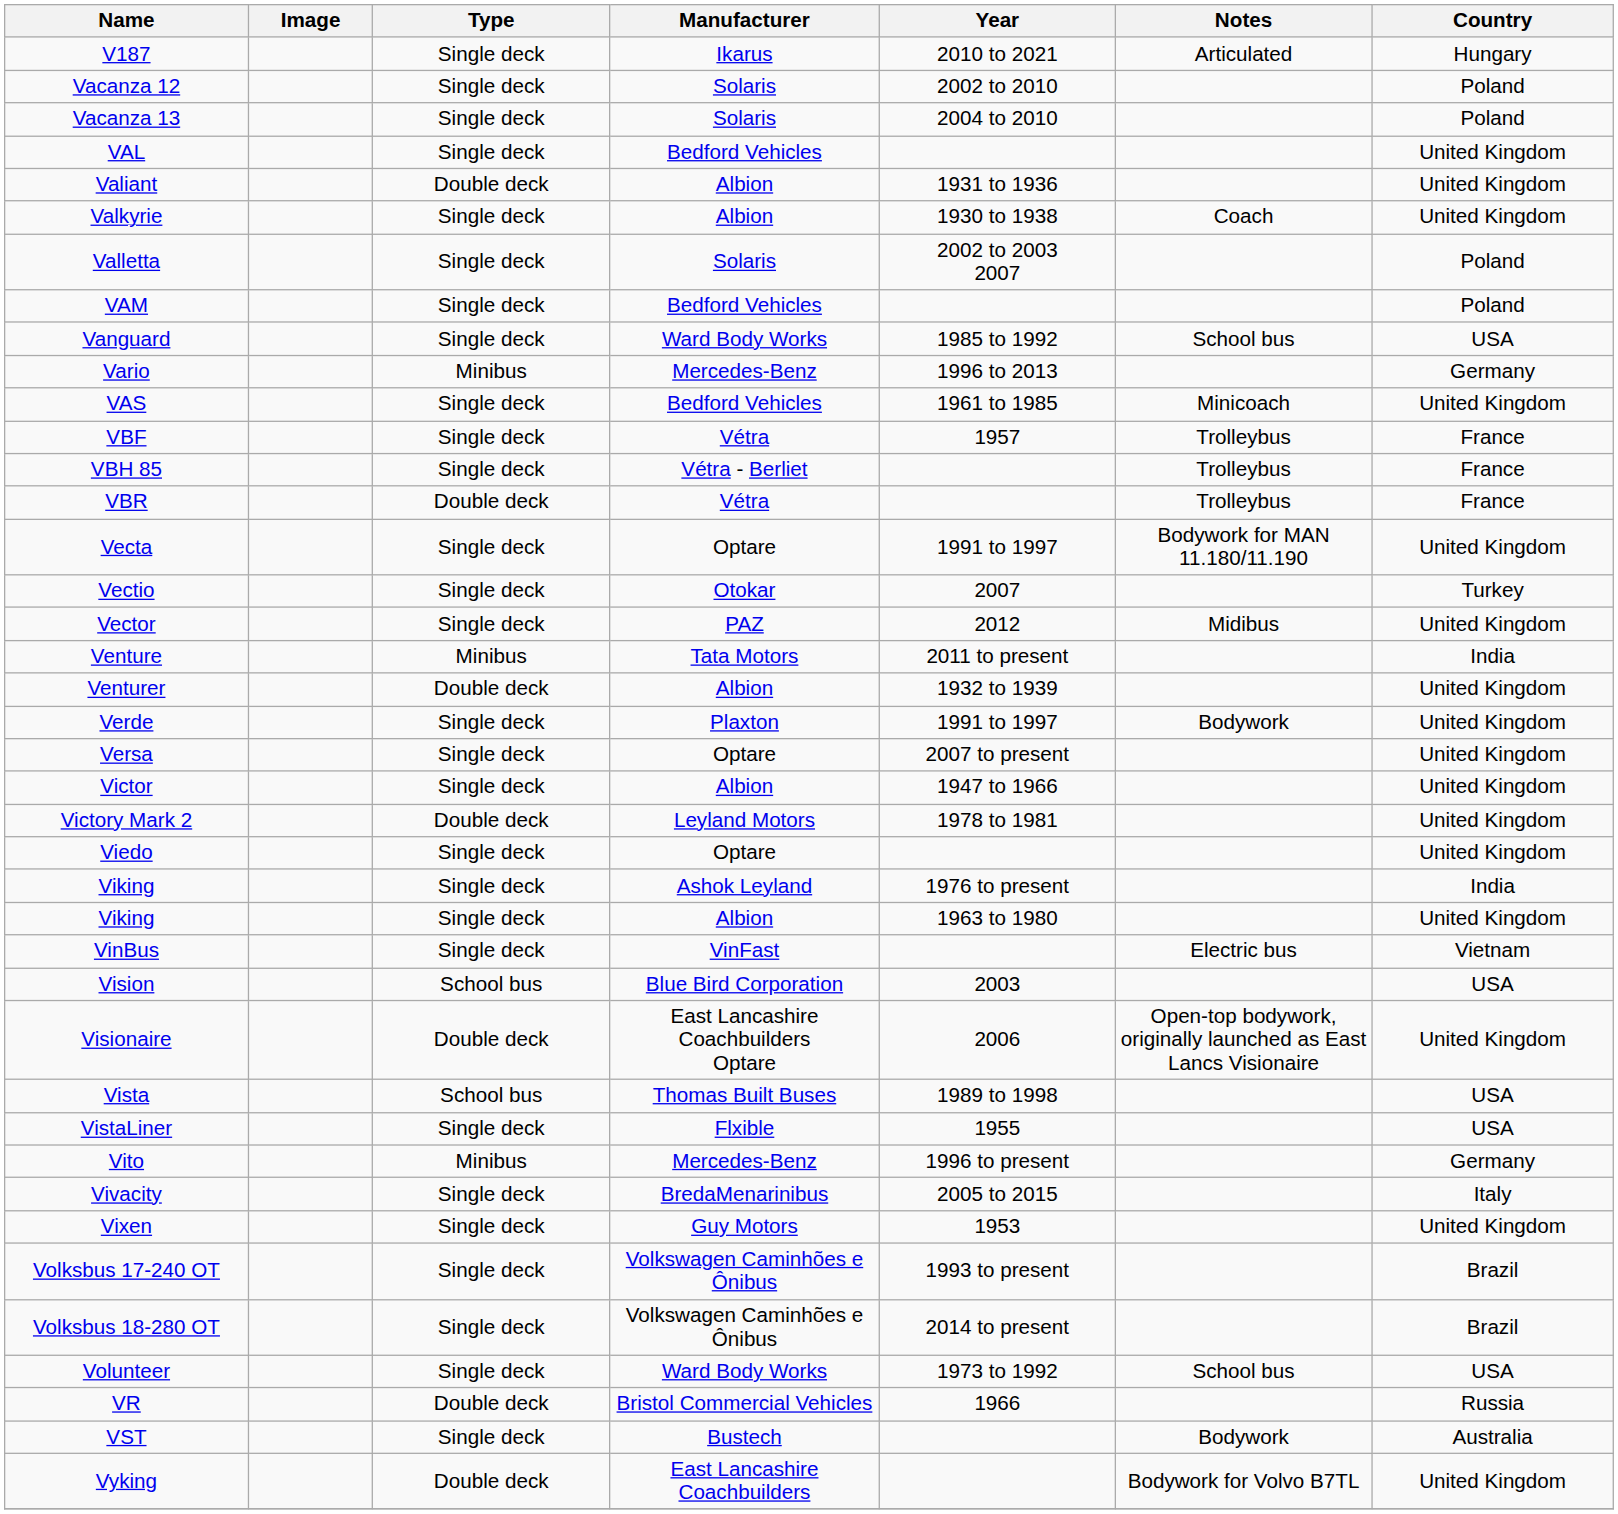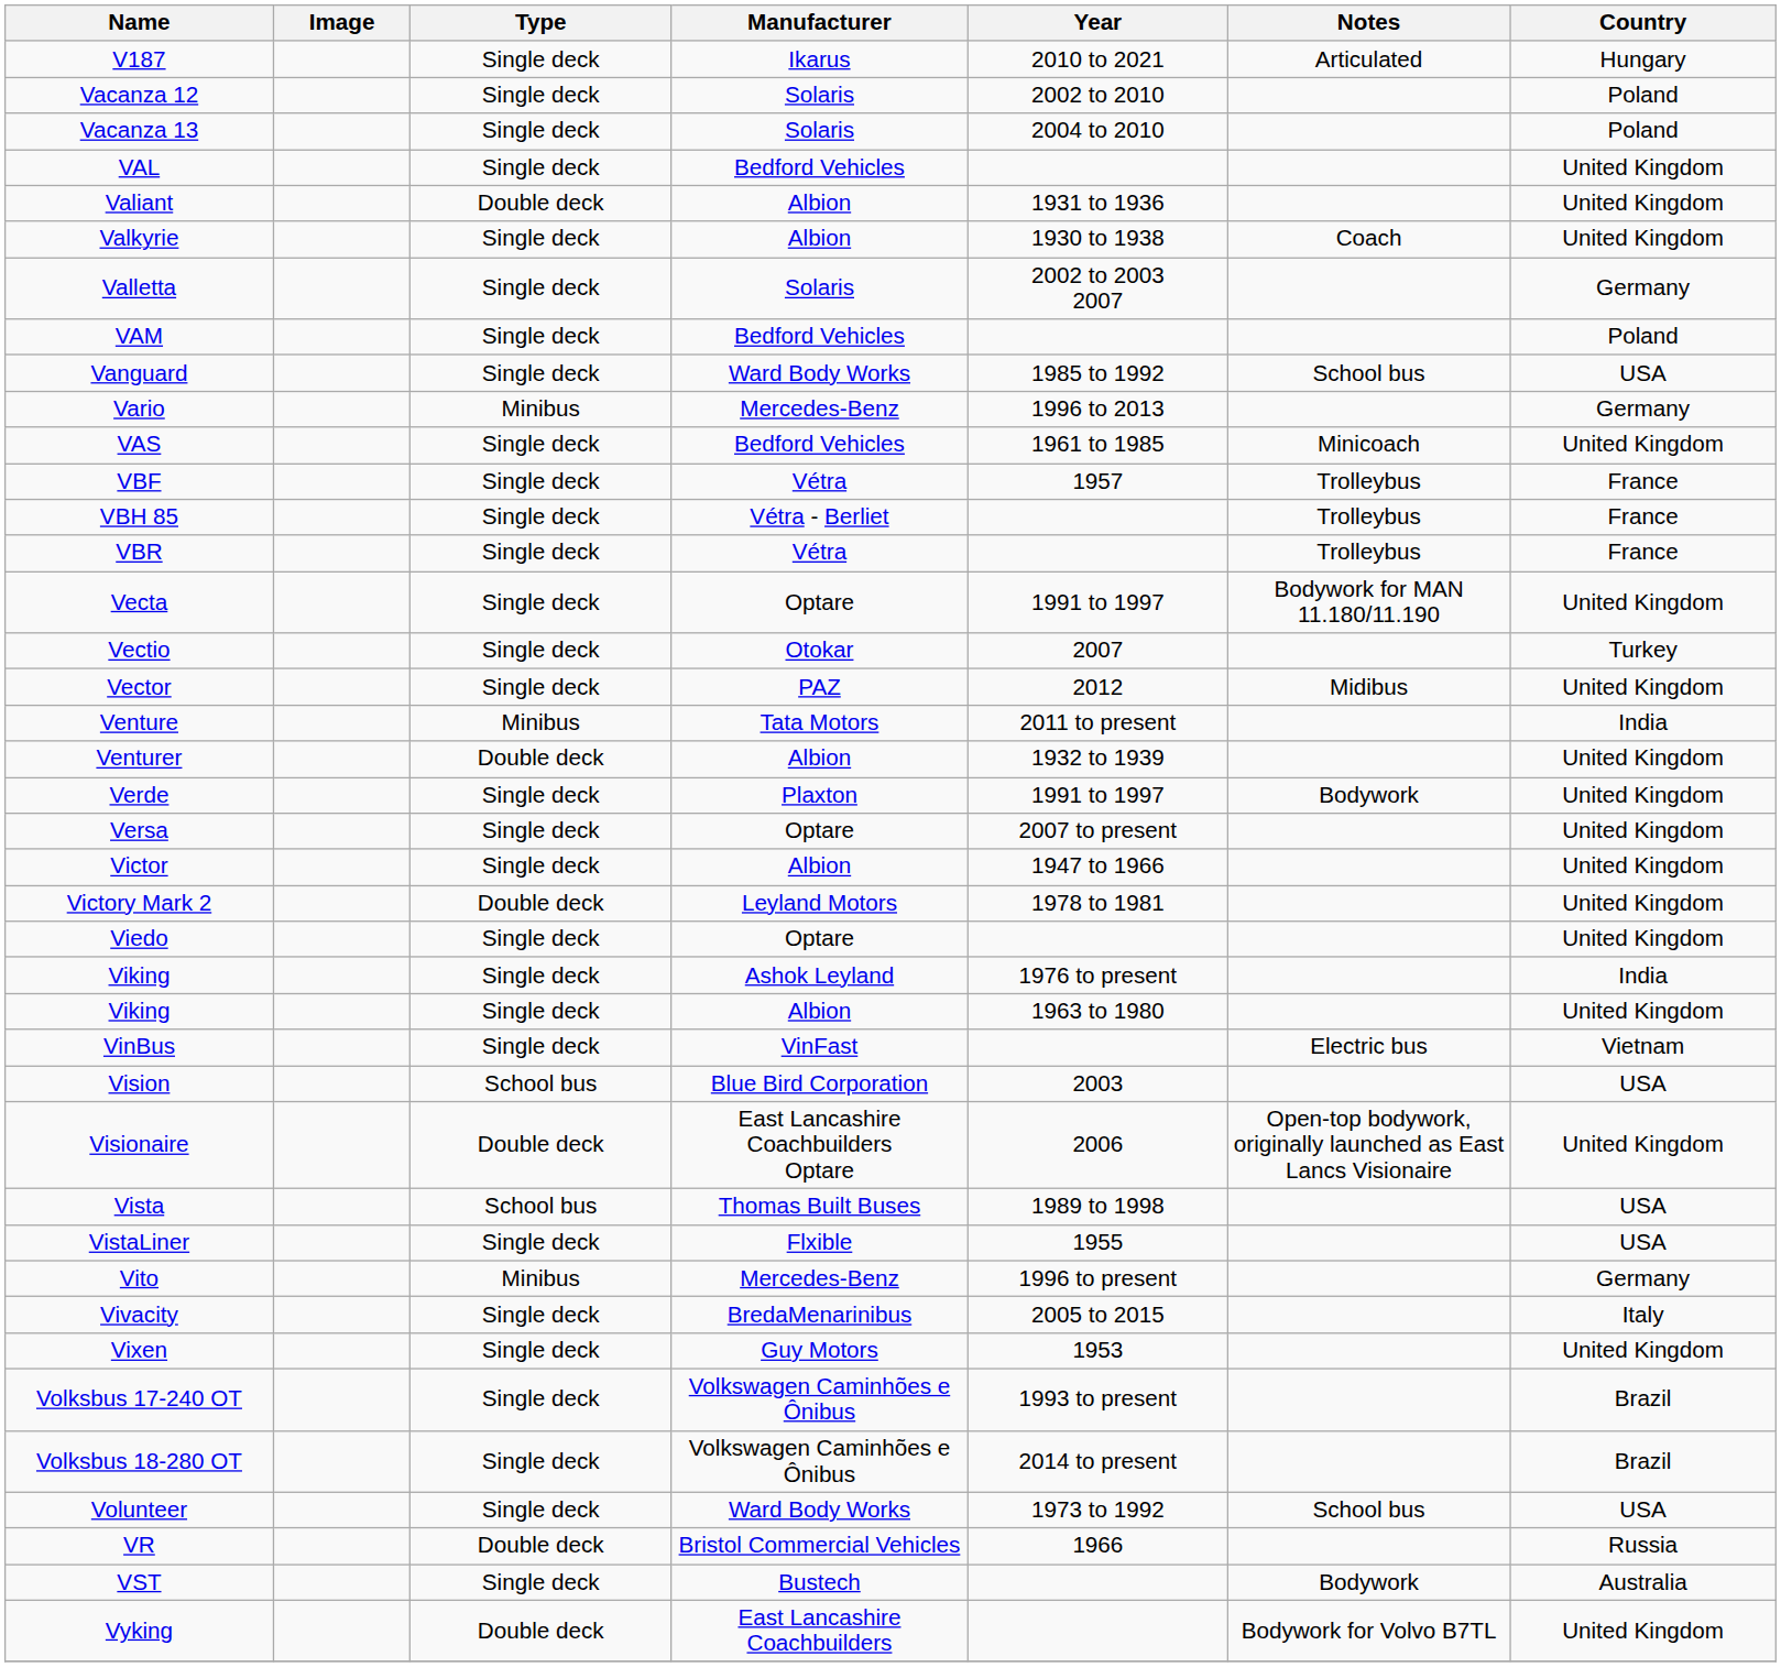 <table class="wikitable sortable sticky-header mw-datatable" style=text-align:center;>
 <tr>
 <th style="width:15em;">Name</th>
 <th style="width:7em;">Image</th>
 <th style="width:15em;">Type</th>
 <th style="width:15em;">Manufacturer</th>
 <th style="width:15em;">Year</th>
 <th class="unsortable", style="width:15em;">Notes</th>
 <th style="width:15em;">Country</th>
 </tr>
 <tr>
 <td><a href='#'>V187</a></td>
 <td></td>
 <td>Single deck</td>
 <td><a href='#'>Ikarus</a></td>
 <td>2010 to 2021</td>
 <td>Articulated</td>
 <td>Hungary</td>
 </tr>
 <tr>
 <td><a href='#'>Vacanza 12</a></td>
 <td></td>
 <td>Single deck</td>
 <td><a href='#'>Solaris</a></td>
 <td>2002 to 2010</td>
 <td></td>
 <td>Poland</td>
 </tr>
 <tr>
 <td><a href='#'>Vacanza 13</a></td>
 <td></td>
 <td>Single deck</td>
 <td><a href='#'>Solaris</a></td>
 <td>2004 to 2010</td>
 <td></td>
 <td>Poland</td>
 </tr>
 <tr>
 <td><a href='#'>VAL</a></td>
 <td></td>
 <td>Single deck</td>
 <td><a href='#'>Bedford Vehicles</a></td>
 <td></td>
 <td></td>
 <td>United Kingdom</td>
 </tr>
 <tr>
 <td><a href='#'>Valiant</a></td>
 <td></td>
 <td>Double deck</td>
 <td><a href='#'>Albion</a></td>
 <td>1931 to 1936</td>
 <td></td>
 <td>United Kingdom</td>
 </tr>
 <tr>
 <td><a href='#'>Valkyrie</a></td>
 <td></td>
 <td>Single deck</td>
 <td><a href='#'>Albion</a></td>
 <td>1930 to 1938</td>
 <td>Coach</td>
 <td>United Kingdom</td>
 </tr>
 <tr>
 <td><a href='#'>Valletta</a></td>
 <td></td>
 <td>Single deck</td>
 <td><a href='#'>Solaris</a></td>
 <td>2002 to 2003<br>2007</td>
 <td></td>
-<td>Poland</td>
+<td>Germany</td>
 </tr>
 <tr>
 <td><a href='#'>VAM</a></td>
 <td></td>
 <td>Single deck</td>
 <td><a href='#'>Bedford Vehicles</a></td>
 <td></td>
 <td></td>
 <td>Poland</td>
 </tr>
 <tr>
 <td><a href='#'>Vanguard</a></td>
 <td></td>
 <td>Single deck</td>
 <td><a href='#'>Ward Body Works</a></td>
 <td>1985 to 1992</td>
 <td>School bus</td>
 <td>USA</td>
 </tr>
 <tr>
 <td><a href='#'>Vario</a></td>
 <td></td>
 <td>Minibus</td>
 <td><a href='#'>Mercedes-Benz</a></td>
 <td>1996 to 2013</td>
 <td></td>
 <td>Germany</td>
 </tr>
 <tr>
 <td><a href='#'>VAS</a></td>
 <td></td>
 <td>Single deck</td>
 <td><a href='#'>Bedford Vehicles</a></td>
 <td>1961 to 1985</td>
 <td>Minicoach</td>
 <td>United Kingdom</td>
 </tr>
 <tr>
 <td><a href='#'>VBF</a></td>
 <td></td>
 <td>Single deck</td>
 <td><a href='#'>Vétra</a></td>
 <td>1957</td>
 <td>Trolleybus</td>
 <td>France</td>
 </tr>
 <tr>
 <td><a href='#'>VBH 85</a></td>
 <td></td>
 <td>Single deck</td>
 <td><a href='#'>Vétra</a> - <a href='#'>Berliet</a></td>
 <td></td>
 <td>Trolleybus</td>
 <td>France</td>
 </tr>
 <tr>
 <td><a href='#'>VBR</a></td>
 <td></td>
-<td>Double deck</td>
+<td>Single deck</td>
 <td><a href='#'>Vétra</a></td>
 <td></td>
 <td>Trolleybus</td>
 <td>France</td>
 </tr>
 <tr>
 <td><a href='#'>Vecta</a></td>
 <td></td>
 <td>Single deck</td>
 <td>Optare</td>
 <td>1991 to 1997</td>
 <td>Bodywork for MAN 11.180/11.190</td>
 <td>United Kingdom</td>
 </tr>
 <tr>
 <td><a href='#'>Vectio</a></td>
 <td></td>
 <td>Single deck</td>
 <td><a href='#'>Otokar</a></td>
 <td>2007</td>
 <td></td>
 <td>Turkey</td>
 </tr>
 <tr>
 <td><a href='#'>Vector</a></td>
 <td></td>
 <td>Single deck</td>
 <td><a href='#'>PAZ</a></td>
 <td>2012</td>
 <td>Midibus</td>
 <td>United Kingdom</td>
 </tr>
 <tr>
 <td><a href='#'>Venture</a></td>
 <td></td>
 <td>Minibus</td>
 <td><a href='#'>Tata Motors</a></td>
 <td>2011 to present</td>
 <td></td>
 <td>India</td>
 </tr>
 <tr>
 <td><a href='#'>Venturer</a></td>
 <td></td>
 <td>Double deck</td>
 <td><a href='#'>Albion</a></td>
 <td>1932 to 1939</td>
 <td></td>
 <td>United Kingdom</td>
 </tr>
 <tr>
 <td><a href='#'>Verde</a></td>
 <td></td>
 <td>Single deck</td>
 <td><a href='#'>Plaxton</a></td>
 <td>1991 to 1997</td>
 <td>Bodywork</td>
 <td>United Kingdom</td>
 </tr>
 <tr>
 <td><a href='#'>Versa</a></td>
 <td></td>
 <td>Single deck</td>
 <td>Optare</td>
 <td>2007 to present</td>
 <td></td>
 <td>United Kingdom</td>
 </tr>
 <tr>
 <td><a href='#'>Victor</a></td>
 <td></td>
 <td>Single deck</td>
 <td><a href='#'>Albion</a></td>
 <td>1947 to 1966</td>
 <td></td>
 <td>United Kingdom</td>
 </tr>
 <tr>
 <td><a href='#'>Victory Mark 2</a></td>
 <td></td>
 <td>Double deck</td>
 <td><a href='#'>Leyland Motors</a></td>
 <td>1978 to 1981</td>
 <td></td>
 <td>United Kingdom</td>
 </tr>
 <tr>
 <td><a href='#'>Viedo</a></td>
 <td></td>
 <td>Single deck</td>
 <td>Optare</td>
 <td></td>
 <td></td>
 <td>United Kingdom</td>
 </tr>
 <tr>
 <td><a href='#'>Viking</a></td>
 <td></td>
 <td>Single deck</td>
 <td><a href='#'>Ashok Leyland</a></td>
 <td>1976 to present</td>
 <td></td>
 <td>India</td>
 </tr>
 <tr>
 <td><a href='#'>Viking</a></td>
 <td></td>
 <td>Single deck</td>
 <td><a href='#'>Albion</a></td>
 <td>1963 to 1980</td>
 <td></td>
 <td>United Kingdom</td>
 </tr>
 <tr>
 <td><a href='#'>VinBus</a></td>
 <td></td>
 <td>Single deck</td>
 <td><a href='#'>VinFast</a></td>
 <td></td>
 <td>Electric bus</td>
 <td>Vietnam</td>
 </tr>
 <tr>
 <td><a href='#'>Vision</a></td>
 <td></td>
 <td>School bus</td>
 <td><a href='#'>Blue Bird Corporation</a></td>
 <td>2003</td>
 <td></td>
 <td>USA</td>
 </tr>
 <tr>
 <td><a href='#'>Visionaire</a></td>
 <td></td>
 <td>Double deck</td>
 <td>East Lancashire Coachbuilders<br>Optare</td>
 <td>2006</td>
 <td>Open-top bodywork, originally launched as East Lancs Visionaire</td>
 <td>United Kingdom</td>
 </tr>
 <tr>
 <td><a href='#'>Vista</a></td>
 <td></td>
 <td>School bus</td>
 <td><a href='#'>Thomas Built Buses</a></td>
 <td>1989 to 1998</td>
 <td></td>
 <td>USA</td>
 </tr>
 <tr>
 <td><a href='#'>VistaLiner</a></td>
 <td></td>
 <td>Single deck</td>
 <td><a href='#'>Flxible</a></td>
 <td>1955</td>
 <td></td>
 <td>USA</td>
 </tr>
 <tr>
 <td><a href='#'>Vito</a></td>
 <td></td>
 <td>Minibus</td>
 <td><a href='#'>Mercedes-Benz</a></td>
 <td>1996 to present</td>
 <td></td>
 <td>Germany</td>
 </tr>
 <tr>
 <td><a href='#'>Vivacity</a></td>
 <td></td>
 <td>Single deck</td>
 <td><a href='#'>BredaMenarinibus</a></td>
 <td>2005 to 2015</td>
 <td></td>
 <td>Italy</td>
 </tr>
 <tr>
 <td><a href='#'>Vixen</a></td>
 <td></td>
 <td>Single deck</td>
 <td><a href='#'>Guy Motors</a></td>
 <td>1953</td>
 <td></td>
 <td>United Kingdom</td>
 </tr>
 <tr>
 <td><a href='#'>Volksbus 17-240 OT</a></td>
 <td></td>
 <td>Single deck</td>
 <td><a href='#'>Volkswagen Caminhões e Ônibus</a></td>
 <td>1993 to present</td>
 <td></td>
 <td>Brazil</td>
 </tr>
 <tr>
 <td><a href='#'>Volksbus 18-280 OT</a></td>
 <td></td>
 <td>Single deck</td>
 <td>Volkswagen Caminhões e Ônibus</td>
 <td>2014 to present</td>
 <td></td>
 <td>Brazil</td>
 </tr>
 <tr>
 <td><a href='#'>Volunteer</a></td>
 <td></td>
 <td>Single deck</td>
 <td><a href='#'>Ward Body Works</a></td>
 <td>1973 to 1992</td>
 <td>School bus</td>
 <td>USA</td>
 </tr>
 <tr>
 <td><a href='#'>VR</a></td>
 <td></td>
 <td>Double deck</td>
 <td><a href='#'>Bristol Commercial Vehicles</a></td>
 <td>1966</td>
 <td></td>
 <td>Russia</td>
 </tr>
 <tr>
 <td><a href='#'>VST</a></td>
 <td></td>
 <td>Single deck</td>
 <td><a href='#'>Bustech</a></td>
 <td></td>
 <td>Bodywork</td>
 <td>Australia</td>
 </tr>
 <tr>
 <td><a href='#'>Vyking</a></td>
 <td></td>
 <td>Double deck</td>
 <td><a href='#'>East Lancashire Coachbuilders</a></td>
 <td></td>
 <td>Bodywork for Volvo B7TL</td>
 <td>United Kingdom</td>
 </tr>
 <tr>
 </tr>
 </table>
